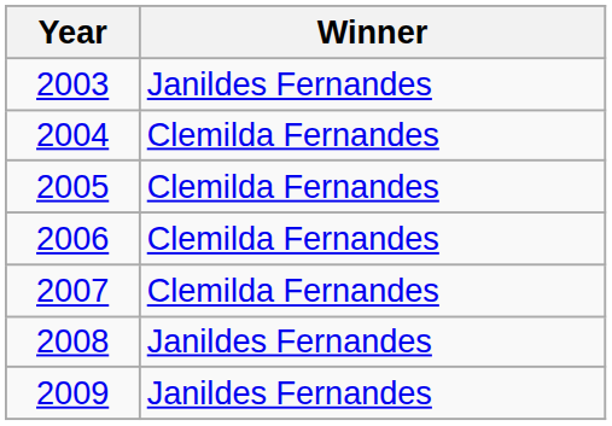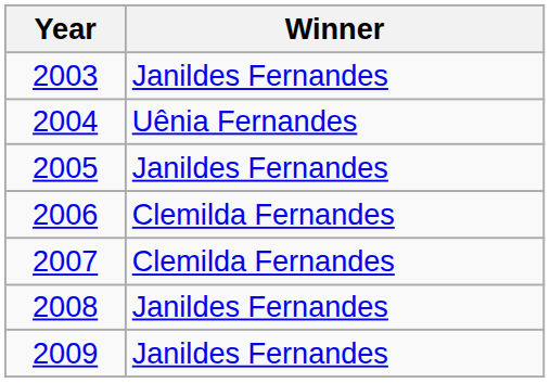 <table class="wikitable sortable" style="font-size:90%" width="30%">
 <tr>
 <th>Year</th>
 <th>Winner</th>
 </tr>
 <tr>
 <td style="text-align:center;"><a href='#'>2003</a></td>
 <td> <a href='#'>Janildes Fernandes</a></td>
 </tr>
 <tr>
 <td style="text-align:center;"><a href='#'>2004</a></td>
-<td> <a href='#'>Clemilda Fernandes</a></td>
+<td> <a href='#'>Uênia Fernandes</a></td>
 </tr>
 <tr>
 <td style="text-align:center;"><a href='#'>2005</a></td>
-<td> <a href='#'>Clemilda Fernandes</a></td>
+<td> <a href='#'>Janildes Fernandes</a></td>
 </tr>
 <tr>
 <td style="text-align:center;"><a href='#'>2006</a></td>
 <td> <a href='#'>Clemilda Fernandes</a></td>
 </tr>
 <tr>
 <td style="text-align:center;"><a href='#'>2007</a></td>
 <td> <a href='#'>Clemilda Fernandes</a></td>
 </tr>
 <tr>
 <td style="text-align:center;"><a href='#'>2008</a></td>
 <td> <a href='#'>Janildes Fernandes</a></td>
 </tr>
 <tr>
 <td style="text-align:center;"><a href='#'>2009</a></td>
 <td> <a href='#'>Janildes Fernandes</a></td>
 </tr>
 </table>
